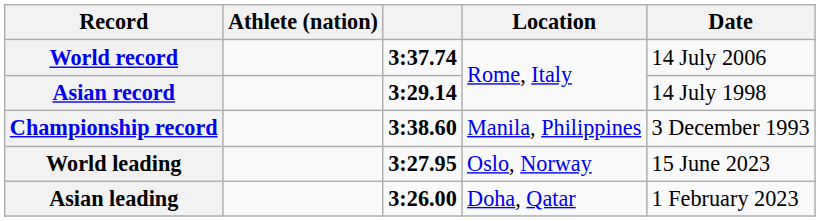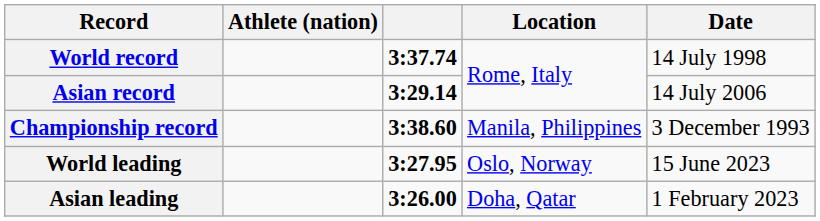 <table class="wikitable">
 <tr>
 <th scope="col">Record</th>
 <th scope="col">Athlete (nation)</th>
 <th scope="col"></th>
 <th scope="col">Location</th>
 <th scope="col">Date</th>
 </tr>
 <tr>
 <th scope="row"><a href='#'>World record</a></th>
 <td></td>
 <td align="center"><strong>3:37.74</strong></td>
 <td rowspan="2"><a href='#'>Rome</a>, <a href='#'>Italy</a></td>
-<td>14 July 2006</td>
+<td>14 July 1998</td>
 </tr>
 <tr>
 <th scope="row"><a href='#'>Asian record</a></th>
 <td></td>
 <td align="center"><strong>3:29.14</strong></td>
-<td>14 July 1998</td>
+<td>14 July 2006</td>
 </tr>
 <tr>
 <th><a href='#'>Championship record</a></th>
 <td></td>
 <td align="center"><strong>3:38.60</strong></td>
 <td><a href='#'>Manila</a>, <a href='#'>Philippines</a></td>
 <td>3 December 1993</td>
 </tr>
 <tr>
 <th scope="row">World leading</th>
 <td></td>
 <td align="center"><strong>3:27.95</strong></td>
 <td><a href='#'>Oslo</a>, <a href='#'>Norway</a></td>
 <td>15 June 2023</td>
 </tr>
 <tr>
 <th scope="row">Asian leading</th>
 <td></td>
 <td align="center"><strong>3:26.00</strong></td>
 <td><a href='#'>Doha</a>, <a href='#'>Qatar</a></td>
 <td>1 February 2023</td>
 </tr>
 </table>
